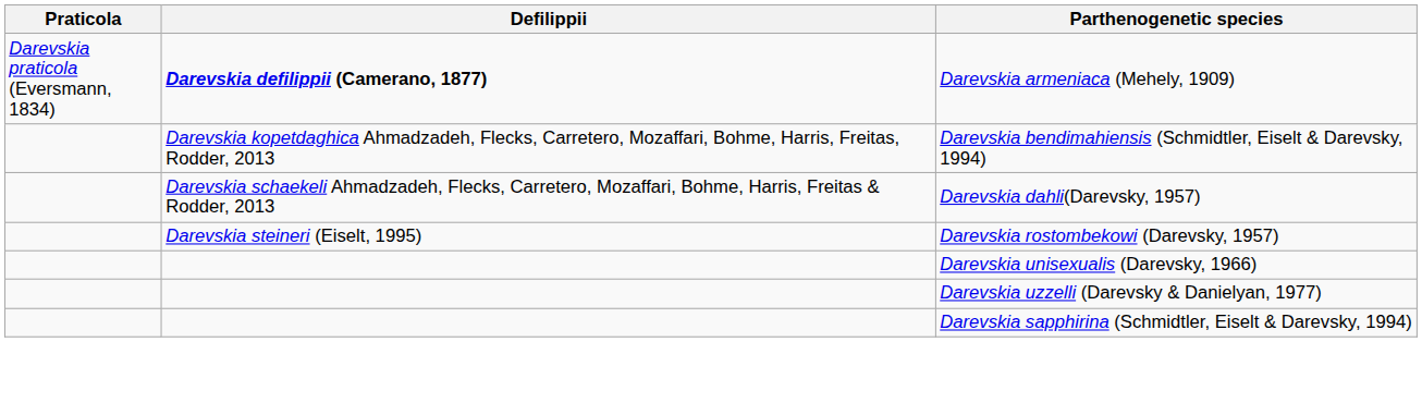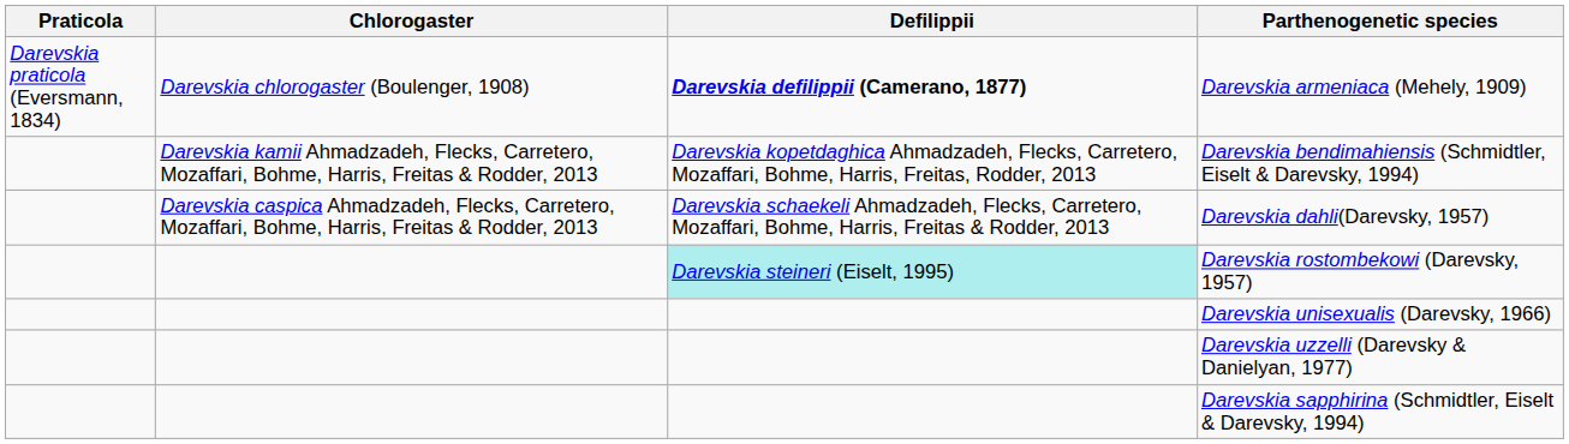 <table class="wikitable">
 <tr>
 <th>Praticola</th>
+<th>Chlorogaster</th>
 <th>Defilippii</th>
 <th>Parthenogenetic species</th>
 </tr>
 <tr>
 <td><em><a href='#'>Darevskia praticola</a></em><br>(Eversmann, 1834)</td>
+<td><em><a href='#'>Darevskia chlorogaster</a></em> (Boulenger, 1908)</td>
 <td><strong><em><a href='#'>Darevskia defilippii</a></em> (Camerano, 1877)</strong></td>
 <td><em><a href='#'>Darevskia armeniaca</a></em> (Mehely, 1909)</td>
 </tr>
 <tr>
 <td></td>
+<td><em><a href='#'>Darevskia kamii</a></em> Ahmadzadeh, Flecks, Carretero, Mozaffari, Bohme, Harris, Freitas & Rodder, 2013</td>
 <td><em><a href='#'>Darevskia kopetdaghica</a></em> Ahmadzadeh, Flecks, Carretero, Mozaffari, Bohme, Harris, Freitas, Rodder, 2013</td>
 <td><em><a href='#'>Darevskia bendimahiensis</a></em> (Schmidtler, Eiselt & Darevsky, 1994)</td>
 </tr>
 <tr>
 <td></td>
+<td><em><a href='#'>Darevskia caspica</a></em> Ahmadzadeh, Flecks, Carretero, Mozaffari, Bohme, Harris, Freitas & Rodder, 2013</td>
 <td><em><a href='#'>Darevskia schaekeli</a></em> Ahmadzadeh, Flecks, Carretero, Mozaffari, Bohme, Harris, Freitas & Rodder, 2013</td>
 <td><em><a href='#'>Darevskia dahli</a></em>(Darevsky, 1957)</td>
 </tr>
 <tr>
 <td></td>
-<td><em><a href='#'>Darevskia steineri</a></em> (Eiselt, 1995)</td>
+<td></td>
+<td style="background: paleturquoise;"><em><a href='#'>Darevskia steineri</a></em> (Eiselt, 1995)</td>
 <td><em><a href='#'>Darevskia rostombekowi</a></em> (Darevsky, 1957)</td>
 </tr>
 <tr>
+<td></td>
 <td></td>
 <td></td>
 <td><em><a href='#'>Darevskia unisexualis</a></em> (Darevsky, 1966)</td>
 </tr>
 <tr>
 <td></td>
 <td></td>
+<td></td>
 <td><em><a href='#'>Darevskia uzzelli</a></em> (Darevsky & Danielyan, 1977)</td>
 </tr>
 <tr>
 <td></td>
 <td></td>
+<td></td>
 <td><em><a href='#'>Darevskia sapphirina</a></em> (Schmidtler, Eiselt & Darevsky, 1994)</td>
 </tr>
 </table>
